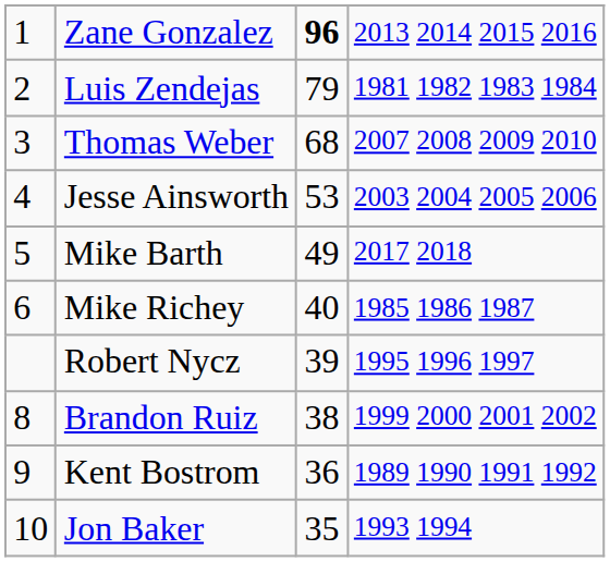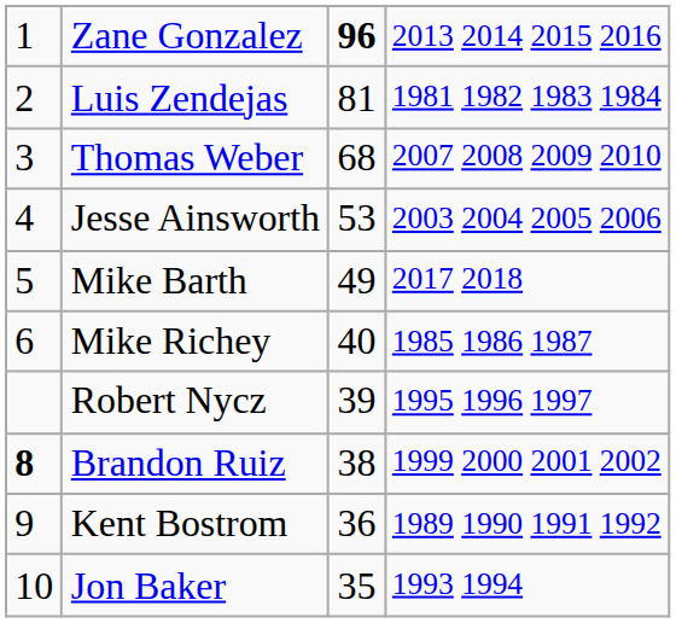 <table class="wikitable">
 <tr>
 </tr>
 <tr>
 <td>1</td>
 <td><a href='#'>Zane Gonzalez</a></td>
 <td><strong>96</strong></td>
 <td style="font-size:80%;"><a href='#'>2013</a> <a href='#'>2014</a> <a href='#'>2015</a> <a href='#'>2016</a></td>
 </tr>
 <tr>
 <td>2</td>
 <td><a href='#'>Luis Zendejas</a></td>
-<td>79</td>
+<td>81</td>
 <td style="font-size:80%;"><a href='#'>1981</a> <a href='#'>1982</a> <a href='#'>1983</a> <a href='#'>1984</a></td>
 </tr>
 <tr>
 <td>3</td>
 <td><a href='#'>Thomas Weber</a></td>
 <td>68</td>
 <td style="font-size:80%;"><a href='#'>2007</a> <a href='#'>2008</a> <a href='#'>2009</a> <a href='#'>2010</a></td>
 </tr>
 <tr>
 <td>4</td>
 <td>Jesse Ainsworth</td>
 <td>53</td>
 <td style="font-size:80%;"><a href='#'>2003</a> <a href='#'>2004</a> <a href='#'>2005</a> <a href='#'>2006</a></td>
 </tr>
 <tr>
 <td>5</td>
 <td>Mike Barth</td>
 <td>49</td>
 <td style="font-size:80%;"><a href='#'>2017</a> <a href='#'>2018</a></td>
 </tr>
 <tr>
 <td>6</td>
 <td>Mike Richey</td>
 <td>40</td>
 <td style="font-size:80%;"><a href='#'>1985</a> <a href='#'>1986</a> <a href='#'>1987</a></td>
 </tr>
 <tr>
 <td></td>
 <td>Robert Nycz</td>
 <td>39</td>
 <td style="font-size:80%;"><a href='#'>1995</a> <a href='#'>1996</a> <a href='#'>1997</a></td>
 </tr>
 <tr>
-<td>8</td>
+<td><strong>8</strong></td>
 <td><a href='#'>Brandon Ruiz</a></td>
 <td>38</td>
 <td style="font-size:80%;"><a href='#'>1999</a> <a href='#'>2000</a> <a href='#'>2001</a> <a href='#'>2002</a></td>
 </tr>
 <tr>
 <td>9</td>
 <td>Kent Bostrom</td>
 <td>36</td>
 <td style="font-size:80%;"><a href='#'>1989</a> <a href='#'>1990</a> <a href='#'>1991</a> <a href='#'>1992</a></td>
 </tr>
 <tr>
 <td>10</td>
 <td><a href='#'>Jon Baker</a></td>
 <td>35</td>
 <td style="font-size:80%;"><a href='#'>1993</a> <a href='#'>1994</a></td>
 </tr>
 </table>
